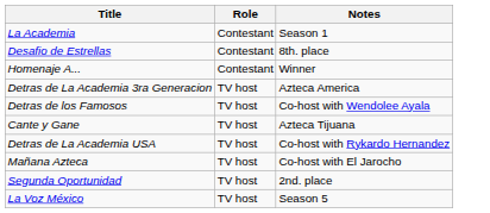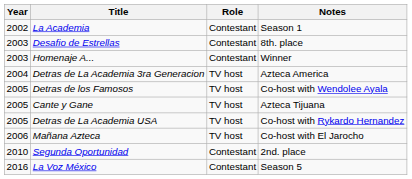 <table class="wikitable sortable">
 <tr>
+<th>Year</th>
 <th>Title</th>
 <th>Role</th>
 <th class="unsortable">Notes</th>
 </tr>
 <tr>
+<td>2002</td>
 <td><em><a href='#'>La Academia</a></em></td>
 <td>Contestant</td>
 <td>Season 1</td>
 </tr>
 <tr>
+<td>2003</td>
 <td><em><a href='#'>Desafio de Estrellas</a></em></td>
 <td>Contestant</td>
 <td>8th. place</td>
 </tr>
 <tr>
+<td>2003</td>
 <td><em>Homenaje A...</em></td>
 <td>Contestant</td>
 <td>Winner</td>
 </tr>
 <tr>
+<td>2004</td>
 <td><em>Detras de La Academia 3ra Generacion</em></td>
 <td>TV host</td>
 <td>Azteca America</td>
 </tr>
 <tr>
+<td>2005</td>
 <td><em>Detras de los Famosos</em></td>
 <td>TV host</td>
 <td>Co-host with <a href='#'>Wendolee Ayala</a></td>
 </tr>
 <tr>
+<td>2005</td>
 <td><em>Cante y Gane</em></td>
 <td>TV host</td>
 <td>Azteca Tijuana</td>
 </tr>
 <tr>
+<td>2005</td>
 <td><em>Detras de La Academia USA</em></td>
 <td>TV host</td>
 <td>Co-host with <a href='#'>Rykardo Hernandez</a></td>
 </tr>
 <tr>
+<td>2006</td>
 <td><em>Mañana Azteca</em></td>
 <td>TV host</td>
 <td>Co-host with El Jarocho</td>
 </tr>
 <tr>
+<td>2010</td>
 <td><em><a href='#'>Segunda Oportunidad</a></em></td>
-<td>TV host</td>
+<td>Contestant</td>
 <td>2nd. place</td>
 </tr>
 <tr>
+<td>2016</td>
 <td><em><a href='#'>La Voz México</a></em></td>
-<td>TV host</td>
+<td>Contestant</td>
 <td>Season 5</td>
 </tr>
 </table>
